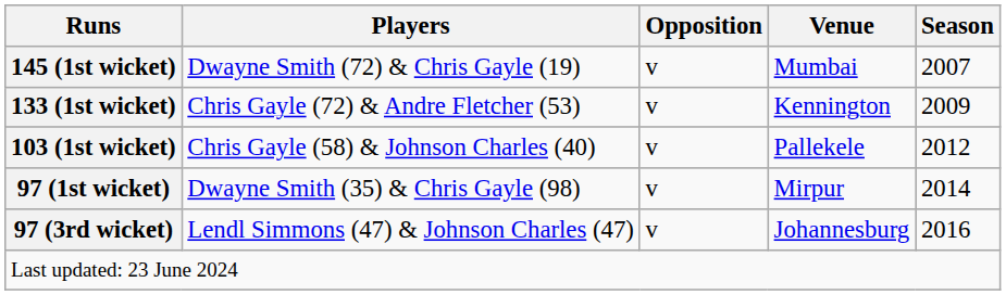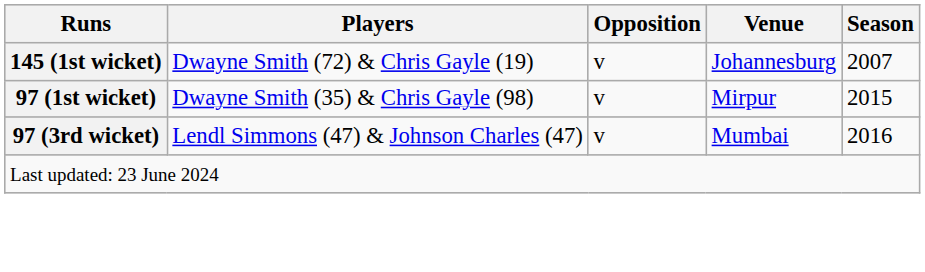 <table class="wikitable"style="font-size: 90%">
 <tr>
 <th scope="col"><strong>Runs</strong></th>
 <th scope="col"><strong>Players</strong></th>
 <th scope="col"><strong>Opposition</strong></th>
 <th scope="col"><strong>Venue</strong></th>
 <th scope="col"><strong>Season</strong></th>
 </tr>
 <tr>
 <th>145 (1st wicket)</th>
 <td><a href='#'>Dwayne Smith</a> (72) & <a href='#'>Chris Gayle</a> (19)</td>
 <td>v </td>
-<td><a href='#'>Mumbai</a></td>
+<td><a href='#'>Johannesburg</a></td>
 <td>2007</td>
-</tr>
-<tr>
-<th>133 (1st wicket)</th>
-<td><a href='#'>Chris Gayle</a> (72) & <a href='#'>Andre Fletcher</a> (53)</td>
-<td>v </td>
-<td><a href='#'>Kennington</a></td>
-<td>2009</td>
-</tr>
-<tr>
-<th>103 (1st wicket)</th>
-<td><a href='#'>Chris Gayle</a> (58) & <a href='#'>Johnson Charles</a> (40)</td>
-<td>v </td>
-<td><a href='#'>Pallekele</a></td>
-<td>2012</td>
 </tr>
 <tr>
 <th>97 (1st wicket)</th>
 <td><a href='#'>Dwayne Smith</a> (35) & <a href='#'>Chris Gayle</a> (98)</td>
 <td>v </td>
 <td><a href='#'>Mirpur</a></td>
-<td>2014</td>
+<td>2015</td>
 </tr>
 <tr>
 <th>97 (3rd wicket)</th>
 <td><a href='#'>Lendl Simmons</a> (47) & <a href='#'>Johnson Charles</a> (47)</td>
 <td>v </td>
-<td><a href='#'>Johannesburg</a></td>
+<td><a href='#'>Mumbai</a></td>
 <td>2016</td>
 </tr>
 <tr>
 <td colspan="5"><small>Last updated: 23 June 2024</small></td>
 </tr>
 </table>
